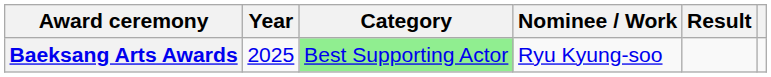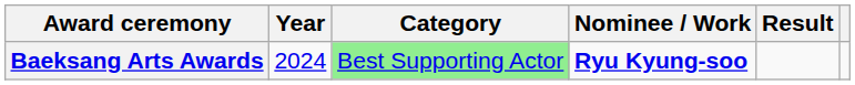 <table class="wikitable plainrowheaders sortable">
 <tr>
 <th scope="col">Award ceremony</th>
 <th scope="col">Year</th>
 <th scope="col">Category</th>
 <th scope="col">Nominee / Work</th>
 <th scope="col">Result</th>
 <th scope="col" class="unsortable"></th>
 </tr>
 <tr>
 <th scope="row"><a href='#'>Baeksang Arts Awards</a></th>
-<td style="text-align:center"><a href='#'>2025</a></td>
+<td style="text-align:center"><a href='#'>2024</a></td>
 <td style="background: lightgreen;"><a href='#'>Best Supporting Actor</a></td>
-<td><a href='#'>Ryu Kyung-soo</a></td>
+<td><strong><a href='#'>Ryu Kyung-soo</a></strong></td>
 <td></td>
 <td style="text-align:center"></td>
 </tr>
 </table>
